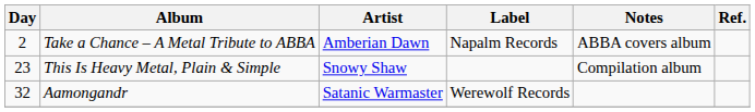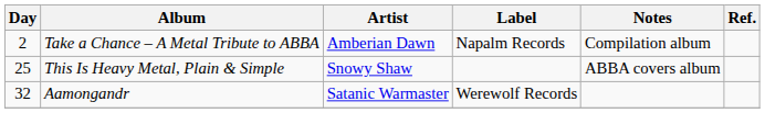 <table class="wikitable">
 <tr>
 <th>Day</th>
 <th>Album</th>
 <th>Artist</th>
 <th>Label</th>
 <th>Notes</th>
 <th>Ref.</th>
 </tr>
 <tr>
 <td rowspan="1" style="text-align:center;">2</td>
 <td><em>Take a Chance – A Metal Tribute to ABBA</em></td>
 <td><a href='#'>Amberian Dawn</a></td>
 <td>Napalm Records</td>
-<td>ABBA covers album</td>
+<td>Compilation album</td>
 <td></td>
 </tr>
 <tr>
-<td rowspan="1" style="text-align:center;">23</td>
+<td rowspan="1" style="text-align:center;">25</td>
 <td><em>This Is Heavy Metal, Plain & Simple</em></td>
 <td><a href='#'>Snowy Shaw</a></td>
 <td></td>
-<td>Compilation album</td>
+<td>ABBA covers album</td>
 <td></td>
 </tr>
 <tr>
 <td rowspan="1" style="text-align:center;">32</td>
 <td><em>Aamongandr</em></td>
 <td><a href='#'>Satanic Warmaster</a></td>
 <td>Werewolf Records</td>
 <td></td>
 <td></td>
 </tr>
 <tr>
 </tr>
 </table>
